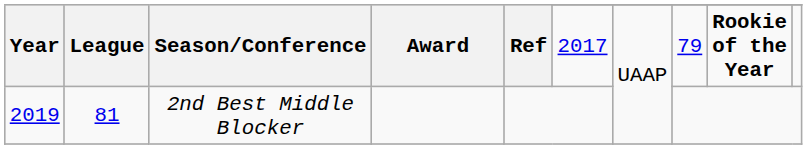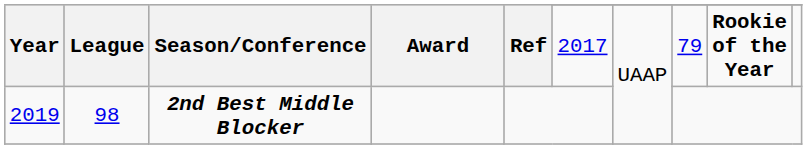 <table class="wikitable sortable" style="text-align:center" width="80%">
 <tr>
 <th style="width:5px;" rowspan="2">Year</th>
 <th style="width:25px;" rowspan="2">League</th>
 <th style="width:100px;" rowspan="2">Season/Conference</th>
 <th style="width:180px;" rowspan="2">Award</th>
 <th style="width:25px;" rowspan="2">Ref</th>
 </tr>
 <tr align=center>
 <td><a href='#'>2017</a></td>
 <td rowspan=2>UAAP</td>
 <td><a href='#'>79</a></td>
 <td><strong>Rookie of the Year</strong></td>
 <td></td>
 </tr>
 <tr align=center>
 <td><a href='#'>2019</a></td>
-<td><a href='#'>81</a></td>
-<td><em>2nd Best Middle Blocker</em></td>
+<td><a href='#'>98</a></td>
+<td><strong><em>2nd Best Middle Blocker</em></strong></td>
 <td></td>
 </tr>
 </table>
